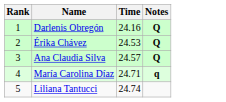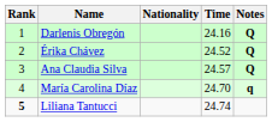 <table class="wikitable sortable" style="text-align:center">
 <tr>
 <th>Rank</th>
 <th>Name</th>
+<th>Nationality</th>
 <th>Time</th>
 <th>Notes</th>
 </tr>
 <tr bgcolor=ccffcc>
 <td align=center>1</td>
 <td align=left><a href='#'>Darlenis Obregón</a></td>
+<td align=left></td>
 <td>24.16</td>
 <td><strong>Q</strong></td>
 </tr>
 <tr bgcolor=ccffcc>
 <td align=center>2</td>
 <td align=left><a href='#'>Érika Chávez</a></td>
-<td>24.53</td>
+<td align=left></td>
+<td>24.52</td>
 <td><strong>Q</strong></td>
 </tr>
 <tr bgcolor=ccffcc>
 <td align=center>3</td>
 <td align=left><a href='#'>Ana Claudia Silva</a></td>
+<td align=left></td>
 <td>24.57</td>
 <td><strong>Q</strong></td>
 </tr>
 <tr bgcolor=ddffdd>
 <td align=center>4</td>
 <td align=left><a href='#'>María Carolina Díaz</a></td>
-<td>24.71</td>
+<td align=left></td>
+<td>24.70</td>
 <td><strong>q</strong></td>
 </tr>
 <tr>
-<td align=center>5</td>
+<td align=center><strong>5</strong></td>
 <td align=left><a href='#'>Liliana Tantucci</a></td>
+<td align=left></td>
 <td>24.74</td>
 <td></td>
 </tr>
 </table>
